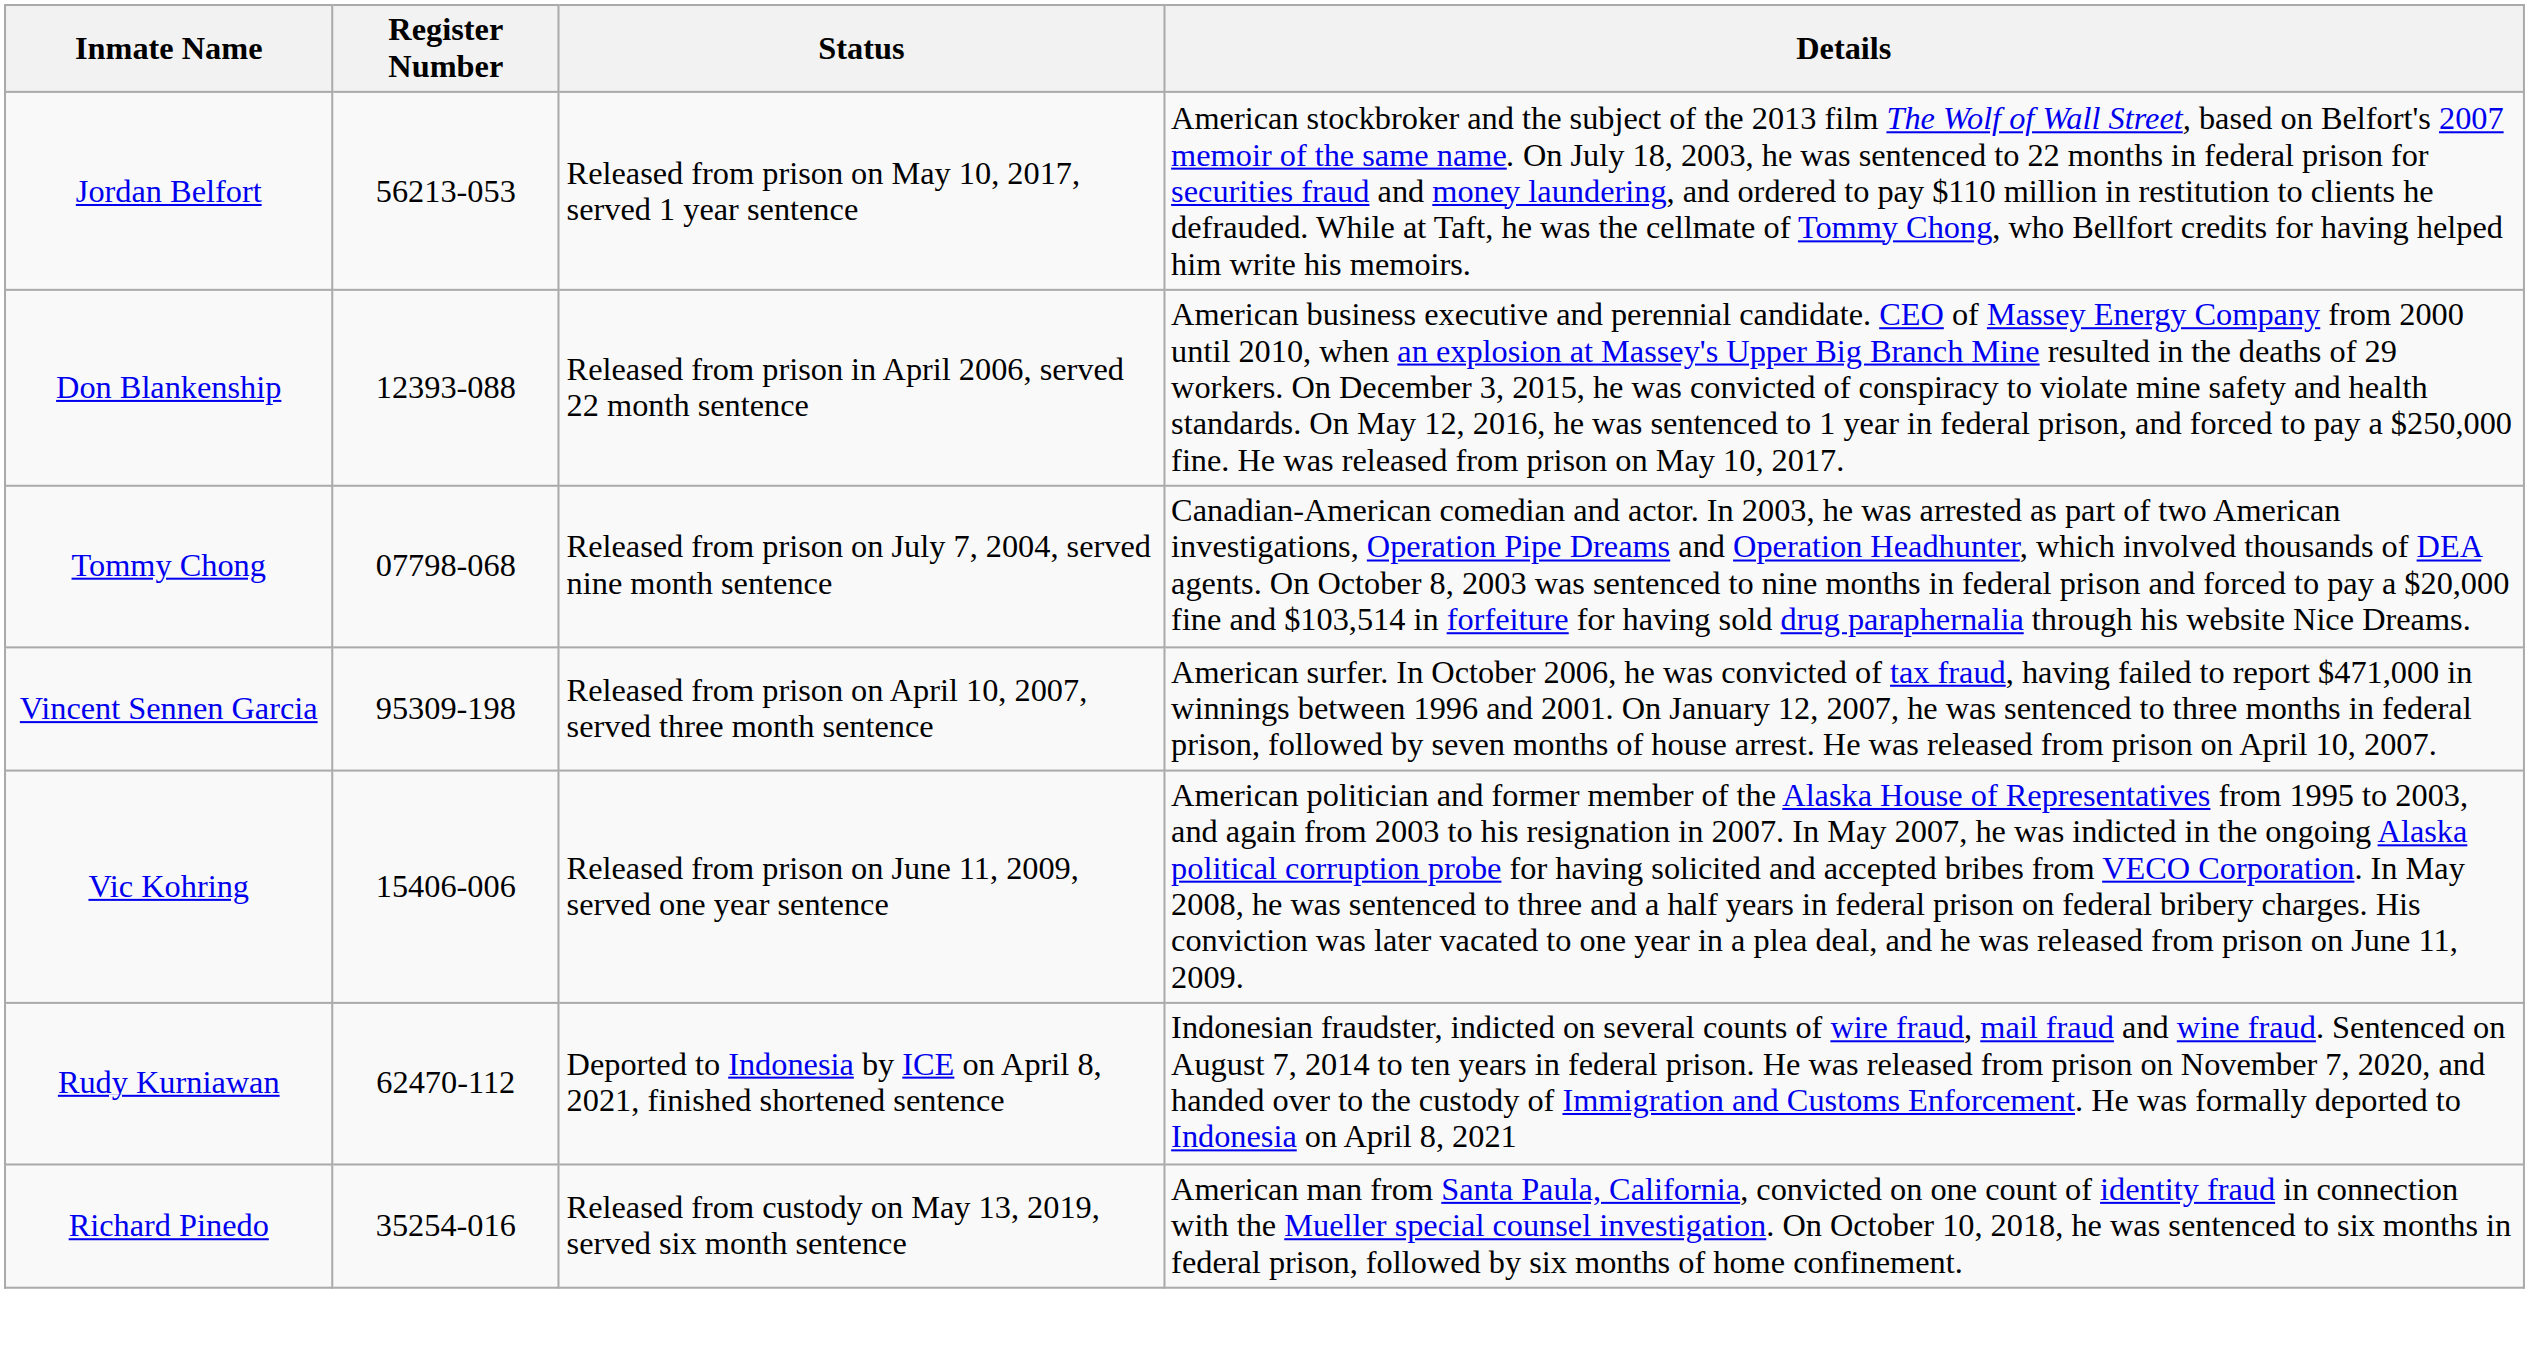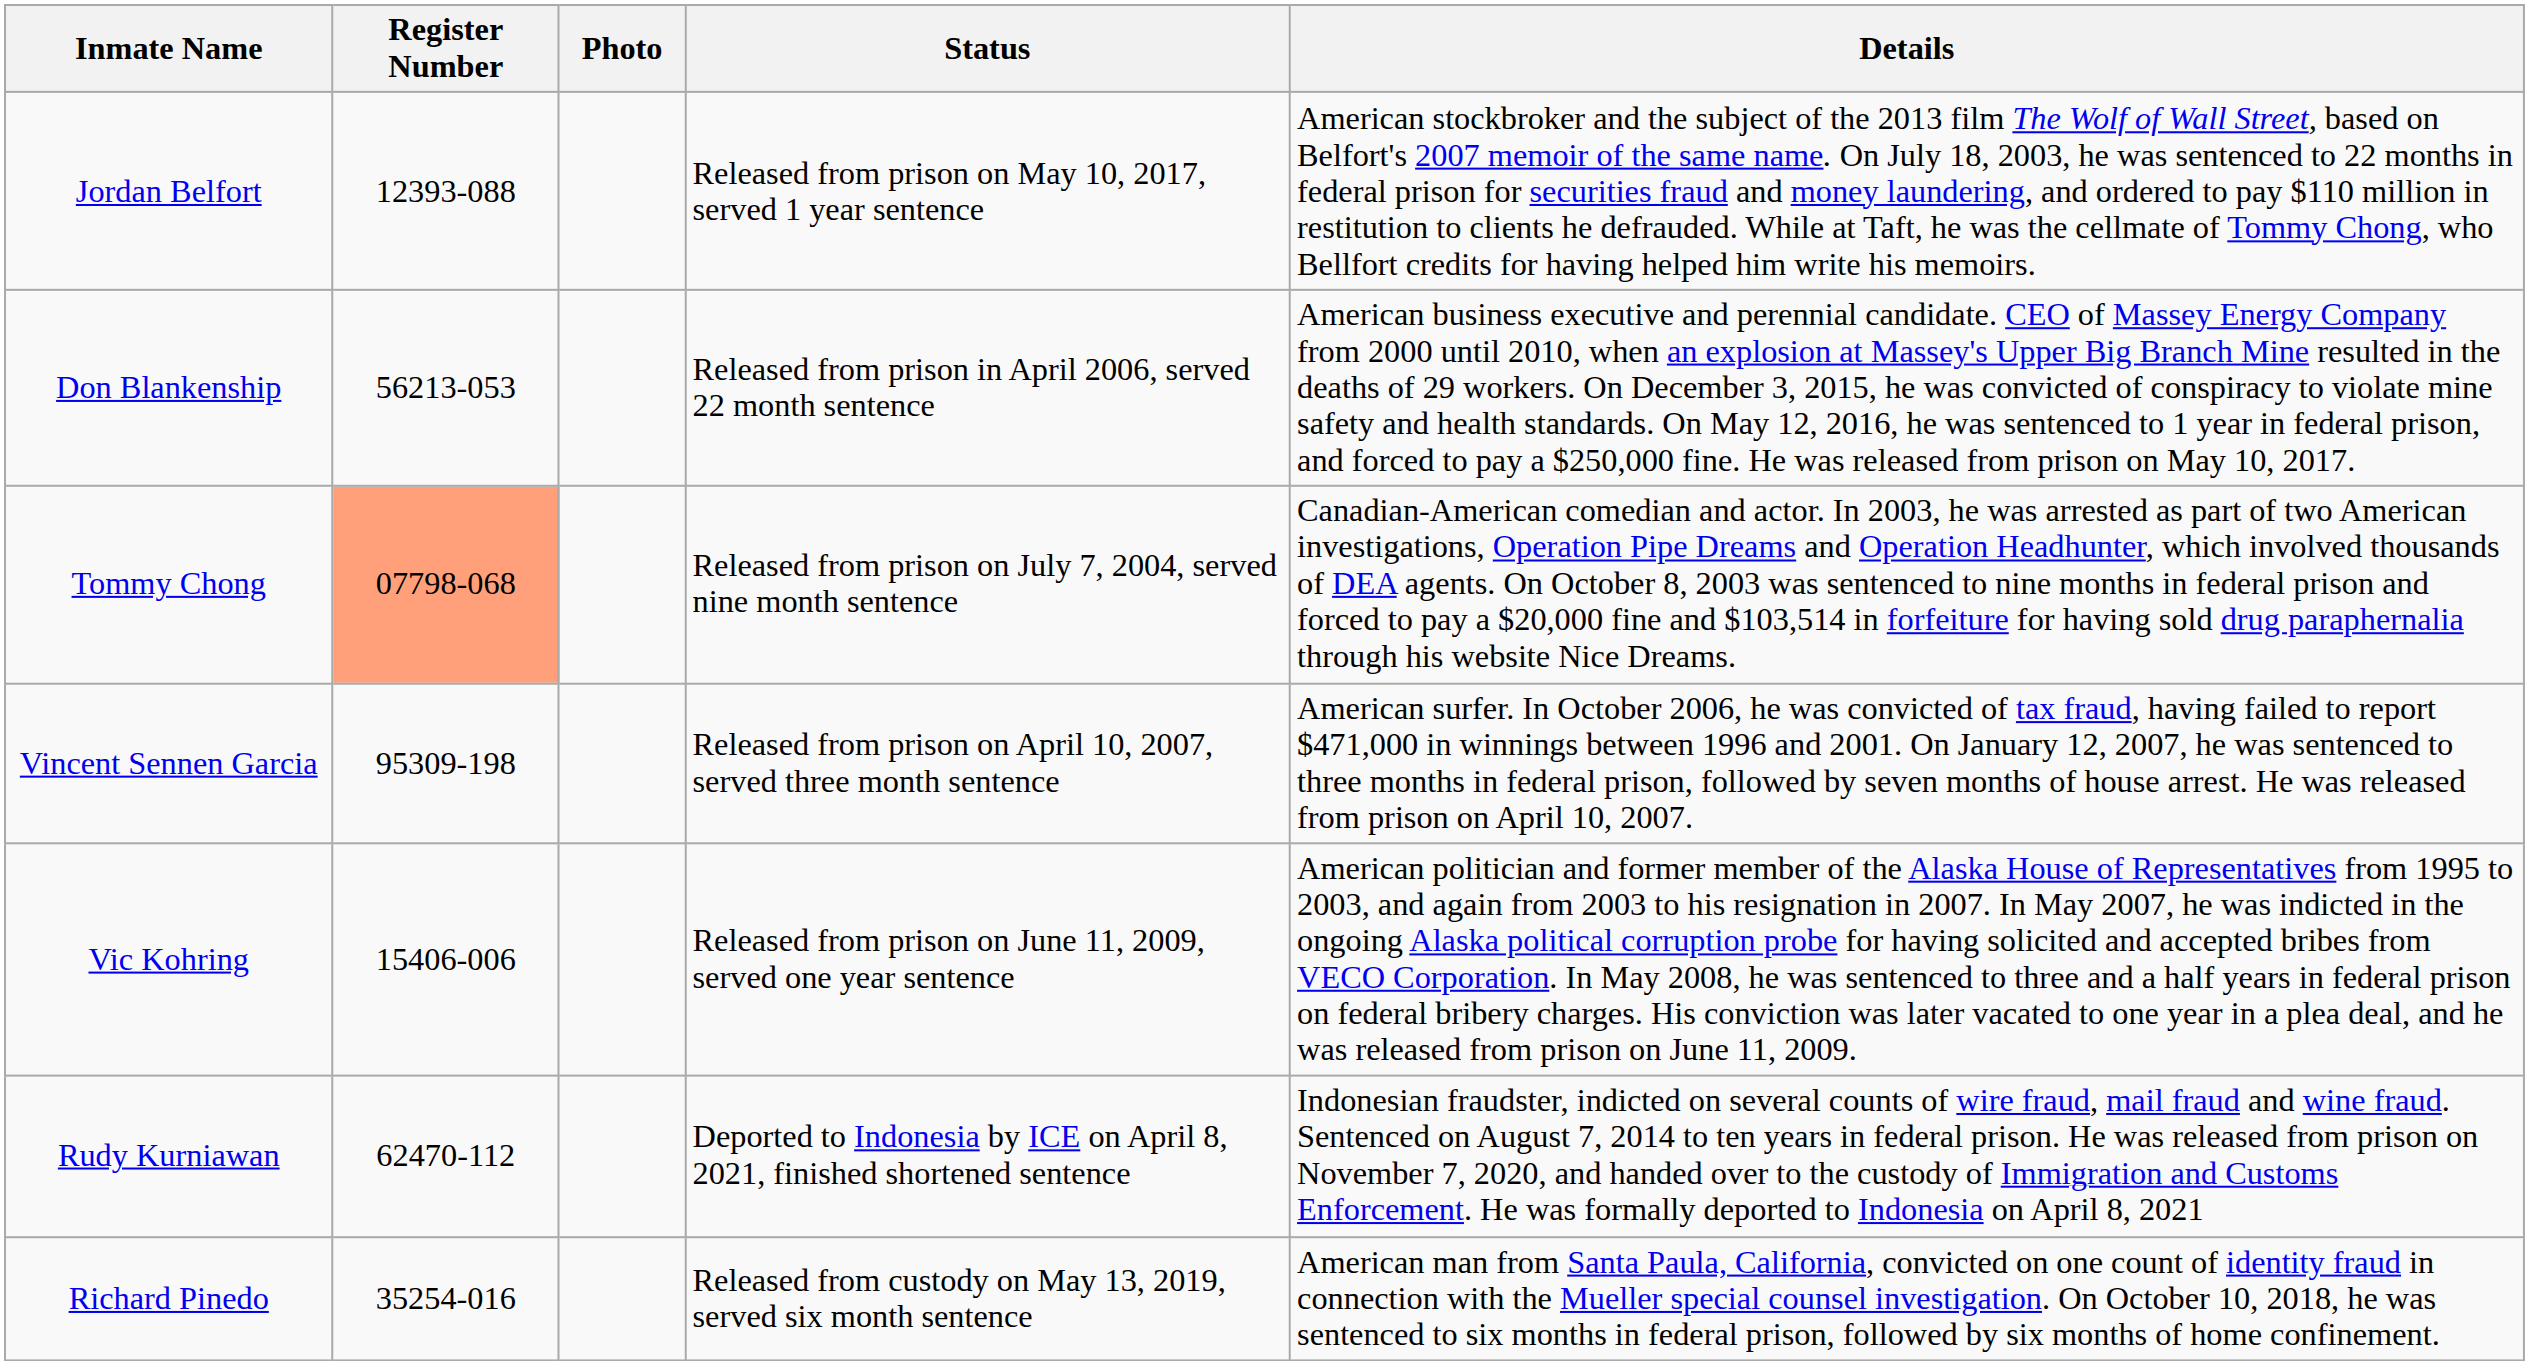 <table class="wikitable sortable">
 <tr>
 <th width=13%>Inmate Name</th>
 <th width=9%>Register Number</th>
+<th width=5%>Photo</th>
 <th width=24%>Status</th>
 <th width=54%>Details</th>
 </tr>
 <tr>
 <td align="center"><a href='#'>Jordan Belfort</a></td>
-<td align="center">56213-053</td>
+<td align="center">12393-088</td>
+<td></td>
 <td>Released from prison on May 10, 2017, served 1 year sentence</td>
 <td>American stockbroker and the subject of the 2013 film <em><a href='#'>The Wolf of Wall Street</a>,</em> based on Belfort's <a href='#'>2007 memoir of the same name</a><em>.</em> On July 18, 2003, he was sentenced to 22 months in federal prison for <a href='#'>securities fraud</a> and <a href='#'>money laundering</a>, and ordered to pay $110 million in restitution to clients he defrauded. While at Taft, he was the cellmate of <a href='#'>Tommy Chong</a>, who Bellfort credits for having helped him write his memoirs.</td>
 </tr>
 <tr>
 <td align="center"><a href='#'>Don Blankenship</a></td>
-<td align="center">12393-088</td>
+<td align="center">56213-053</td>
+<td></td>
 <td>Released from prison in April 2006, served 22 month sentence</td>
 <td>American business executive and perennial candidate. <a href='#'>CEO</a> of <a href='#'>Massey Energy Company</a> from 2000 until 2010, when <a href='#'>an explosion at Massey's Upper Big Branch Mine</a> resulted in the deaths of 29 workers. On December 3, 2015, he was convicted of conspiracy to violate mine safety and health standards. On May 12, 2016, he was sentenced to 1 year in federal prison, and forced to pay a $250,000 fine. He was released from prison on May 10, 2017.</td>
 </tr>
 <tr>
 <td align="center"><a href='#'>Tommy Chong</a></td>
-<td align="center">07798-068</td>
+<td align="center" style="background: lightsalmon;">07798-068</td>
+<td></td>
 <td>Released from prison on July 7, 2004, served nine month sentence</td>
 <td>Canadian-American comedian and actor. In 2003, he was arrested as part of two American investigations, <a href='#'>Operation Pipe Dreams</a> and <a href='#'>Operation Headhunter</a>, which involved thousands of <a href='#'>DEA</a> agents. On October 8, 2003 was sentenced to nine months in federal prison and forced to pay a $20,000 fine and $103,514 in <a href='#'>forfeiture</a> for having sold <a href='#'>drug paraphernalia</a> through his website Nice Dreams.</td>
 </tr>
 <tr>
 <td align="center"><a href='#'>Vincent Sennen Garcia</a></td>
 <td align="center">95309-198</td>
+<td></td>
 <td>Released from prison on April 10, 2007, served three month sentence</td>
 <td>American surfer. In October 2006, he was convicted of <a href='#'>tax fraud</a>, having failed to report $471,000 in winnings between 1996 and 2001. On January 12, 2007, he was sentenced to three months in federal prison, followed by seven months of house arrest. He was released from prison on April 10, 2007.</td>
 </tr>
 <tr>
 <td align="center"><a href='#'>Vic Kohring</a></td>
 <td align="center">15406-006</td>
+<td></td>
 <td>Released from prison on June 11, 2009, served one year sentence</td>
 <td>American politician and former member of the <a href='#'>Alaska House of Representatives</a> from 1995 to 2003, and again from 2003 to his resignation in 2007. In May 2007, he was indicted in the ongoing <a href='#'>Alaska political corruption probe</a> for having solicited and accepted bribes from <a href='#'>VECO Corporation</a>. In May 2008, he was sentenced to three and a half years in federal prison on federal bribery charges. His conviction was later vacated to one year in a plea deal, and he was released from prison on June 11, 2009.</td>
 </tr>
 <tr>
 <td align="center"><a href='#'>Rudy Kurniawan</a></td>
 <td align="center">62470-112</td>
+<td></td>
 <td>Deported to <a href='#'>Indonesia</a> by <a href='#'>ICE</a> on April 8, 2021, finished shortened sentence</td>
 <td>Indonesian fraudster, indicted on several counts of <a href='#'>wire fraud</a>, <a href='#'>mail fraud</a> and <a href='#'>wine fraud</a>. Sentenced on August 7, 2014 to ten years in federal prison. He was released from prison on November 7, 2020, and handed over to the custody of <a href='#'>Immigration and Customs Enforcement</a>. He was formally deported to <a href='#'>Indonesia</a> on April 8, 2021</td>
 </tr>
 <tr>
 <td align="center"><a href='#'>Richard Pinedo</a></td>
 <td align="center">35254-016</td>
+<td></td>
 <td>Released from custody on May 13, 2019, served six month sentence</td>
 <td>American man from <a href='#'>Santa Paula, California</a>, convicted on one count of <a href='#'>identity fraud</a> in connection with the <a href='#'>Mueller special counsel investigation</a>. On October 10, 2018, he was sentenced to six months in federal prison, followed by six months of home confinement.</td>
 </tr>
 </table>
